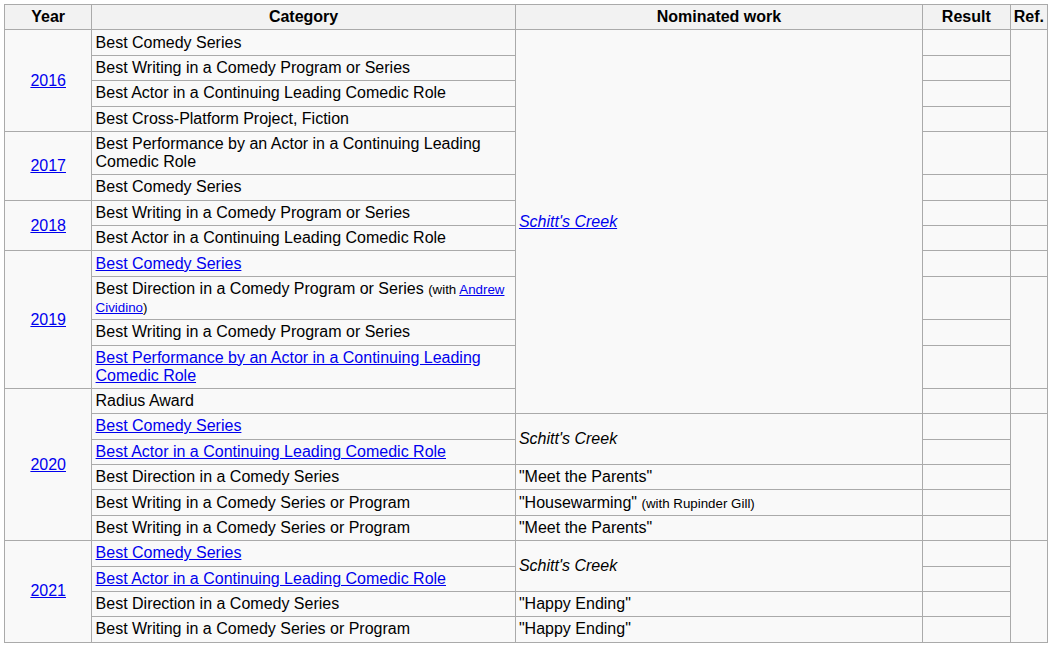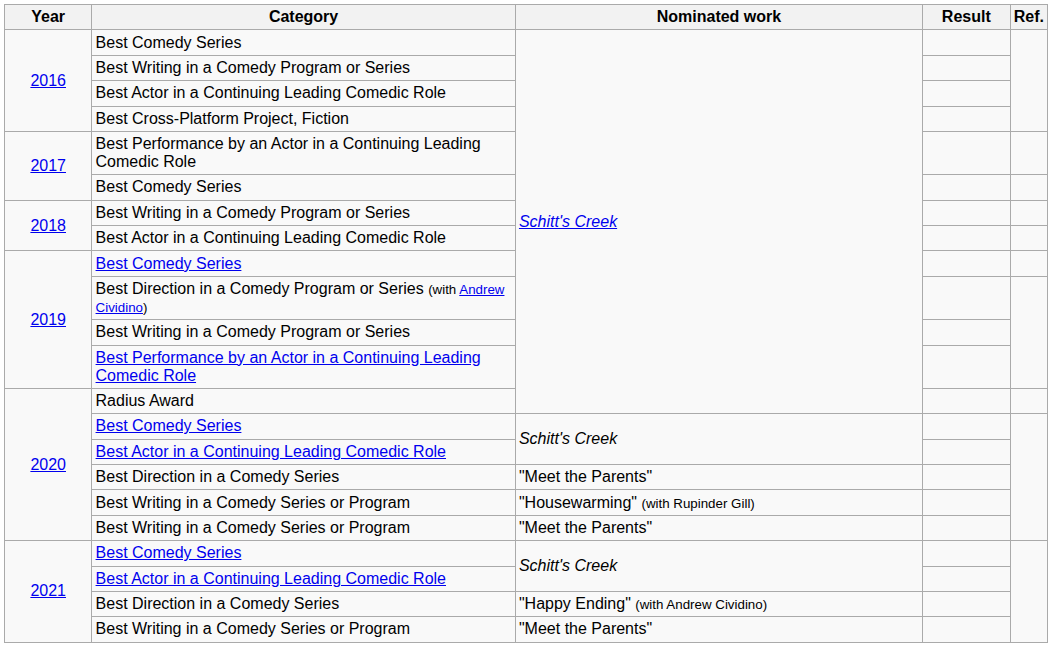 <table class=wikitable>
 <tr>
 <th scope="col" style="width:5em;">Year</th>
 <th scope="col" style="width:26em;">Category</th>
 <th scope="col" style="width:25em;">Nominated work</th>
 <th scope="col" style="width:5em;">Result</th>
 <th>Ref.</th>
 </tr>
 <tr>
 <td style="text-align:center;", rowspan="4"><a href='#'>2016</a></td>
 <td>Best Comedy Series</td>
 <td rowspan="13"><em><a href='#'>Schitt's Creek</a></em></td>
 <td></td>
 <td rowspan="4" style="text-align:center;"></td>
 </tr>
 <tr>
 <td>Best Writing in a Comedy Program or Series</td>
 <td></td>
 </tr>
 <tr>
 <td>Best Actor in a Continuing Leading Comedic Role</td>
 <td></td>
 </tr>
 <tr>
 <td>Best Cross-Platform Project, Fiction</td>
 <td></td>
 </tr>
 <tr>
 <td style="text-align:center;", rowspan="2"><a href='#'>2017</a></td>
 <td>Best Performance by an Actor in a Continuing Leading Comedic Role</td>
 <td></td>
 <td style="text-align:center;"></td>
 </tr>
 <tr>
 <td>Best Comedy Series</td>
 <td></td>
 <td style="text-align:center;"></td>
 </tr>
 <tr>
 <td style="text-align:center;", rowspan="2"><a href='#'>2018</a></td>
 <td>Best Writing in a Comedy Program or Series</td>
 <td></td>
 <td style="text-align:center;"></td>
 </tr>
 <tr>
 <td>Best Actor in a Continuing Leading Comedic Role</td>
 <td></td>
 <td style="text-align:center;"></td>
 </tr>
 <tr>
 <td style="text-align:center;", rowspan="4"><a href='#'>2019</a></td>
 <td><a href='#'>Best Comedy Series</a></td>
 <td></td>
 <td style="text-align:center;"></td>
 </tr>
 <tr>
 <td>Best Direction in a Comedy Program or Series <small>(with <a href='#'>Andrew Cividino</a>)</small></td>
 <td></td>
 <td rowspan="3" style="text-align:center;"></td>
 </tr>
 <tr>
 <td>Best Writing in a Comedy Program or Series</td>
 <td></td>
 </tr>
 <tr>
 <td><a href='#'>Best Performance by an Actor in a Continuing Leading Comedic Role</a></td>
 <td></td>
 </tr>
 <tr>
 <td style="text-align:center;", rowspan="6"><a href='#'>2020</a></td>
 <td>Radius Award</td>
 <td></td>
 <td style="text-align:center;"></td>
 </tr>
 <tr>
 <td><a href='#'>Best Comedy Series</a></td>
 <td rowspan=2><em>Schitt's Creek</em></td>
 <td></td>
 <td rowspan="5" style="text-align:center;"></td>
 </tr>
 <tr>
 <td><a href='#'>Best Actor in a Continuing Leading Comedic Role</a></td>
 <td></td>
 </tr>
 <tr>
 <td>Best Direction in a Comedy Series</td>
 <td>"Meet the Parents"</td>
 <td></td>
 </tr>
 <tr>
 <td>Best Writing in a Comedy Series or Program</td>
 <td>"Housewarming" <small>(with Rupinder Gill)</small></td>
 <td></td>
 </tr>
 <tr>
 <td>Best Writing in a Comedy Series or Program</td>
 <td>"Meet the Parents"</td>
 <td></td>
 </tr>
 <tr>
 <td style="text-align:center;", rowspan="4"><a href='#'>2021</a></td>
 <td><a href='#'>Best Comedy Series</a></td>
 <td rowspan=2><em>Schitt's Creek</em></td>
 <td></td>
 <td rowspan="4" style="text-align:center;"></td>
 </tr>
 <tr>
 <td><a href='#'>Best Actor in a Continuing Leading Comedic Role</a></td>
 <td></td>
 </tr>
 <tr>
 <td>Best Direction in a Comedy Series</td>
-<td>"Happy Ending"</td>
+<td>"Happy Ending" <small>(with Andrew Cividino)</small></td>
 <td></td>
 </tr>
 <tr>
 <td>Best Writing in a Comedy Series or Program</td>
-<td>"Happy Ending"</td>
+<td>"Meet the Parents"</td>
 <td></td>
 </tr>
 <tr>
 </tr>
 </table>
